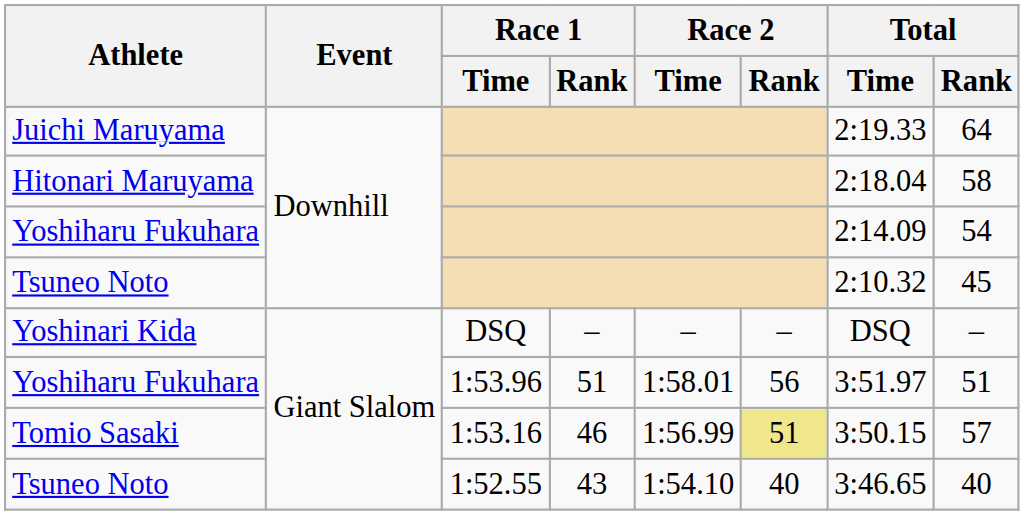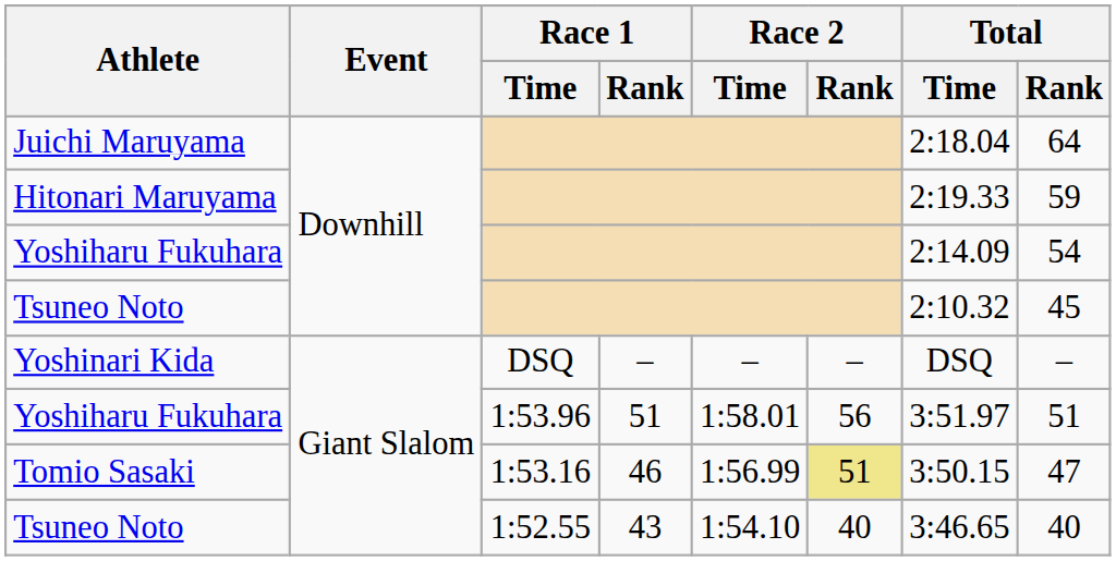 <table class="wikitable" style="font-size:90%">
 <tr>
 <th rowspan="2">Athlete</th>
 <th rowspan="2">Event</th>
 <th colspan="2">Race 1</th>
 <th colspan="2">Race 2</th>
 <th colspan="2">Total</th>
 </tr>
 <tr>
 <th>Time</th>
 <th>Rank</th>
 <th>Time</th>
 <th>Rank</th>
 <th>Time</th>
 <th>Rank</th>
 </tr>
 <tr>
 <td><a href='#'>Juichi Maruyama</a></td>
 <td rowspan="4">Downhill</td>
 <td colspan="4" bgcolor="wheat"></td>
-<td align="center">2:19.33</td>
+<td align="center">2:18.04</td>
 <td align="center">64</td>
 </tr>
 <tr>
 <td><a href='#'>Hitonari Maruyama</a></td>
 <td colspan="4" bgcolor="wheat"></td>
-<td align="center">2:18.04</td>
-<td align="center">58</td>
+<td align="center">2:19.33</td>
+<td align="center">59</td>
 </tr>
 <tr>
 <td><a href='#'>Yoshiharu Fukuhara</a></td>
 <td colspan="4" bgcolor="wheat"></td>
 <td align="center">2:14.09</td>
 <td align="center">54</td>
 </tr>
 <tr>
 <td><a href='#'>Tsuneo Noto</a></td>
 <td colspan="4" bgcolor="wheat"></td>
 <td align="center">2:10.32</td>
 <td align="center">45</td>
 </tr>
 <tr>
 <td><a href='#'>Yoshinari Kida</a></td>
 <td rowspan="4">Giant Slalom</td>
 <td align="center">DSQ</td>
 <td align="center">–</td>
 <td align="center">–</td>
 <td align="center">–</td>
 <td align="center">DSQ</td>
 <td align="center">–</td>
 </tr>
 <tr>
 <td><a href='#'>Yoshiharu Fukuhara</a></td>
 <td align="center">1:53.96</td>
 <td align="center">51</td>
 <td align="center">1:58.01</td>
 <td align="center">56</td>
 <td align="center">3:51.97</td>
 <td align="center">51</td>
 </tr>
 <tr>
 <td><a href='#'>Tomio Sasaki</a></td>
 <td align="center">1:53.16</td>
 <td align="center">46</td>
 <td align="center">1:56.99</td>
 <td align="center" style="background: khaki;">51</td>
 <td align="center">3:50.15</td>
-<td align="center">57</td>
+<td align="center">47</td>
 </tr>
 <tr>
 <td><a href='#'>Tsuneo Noto</a></td>
 <td align="center">1:52.55</td>
 <td align="center">43</td>
 <td align="center">1:54.10</td>
 <td align="center">40</td>
 <td align="center">3:46.65</td>
 <td align="center">40</td>
 </tr>
 </table>
